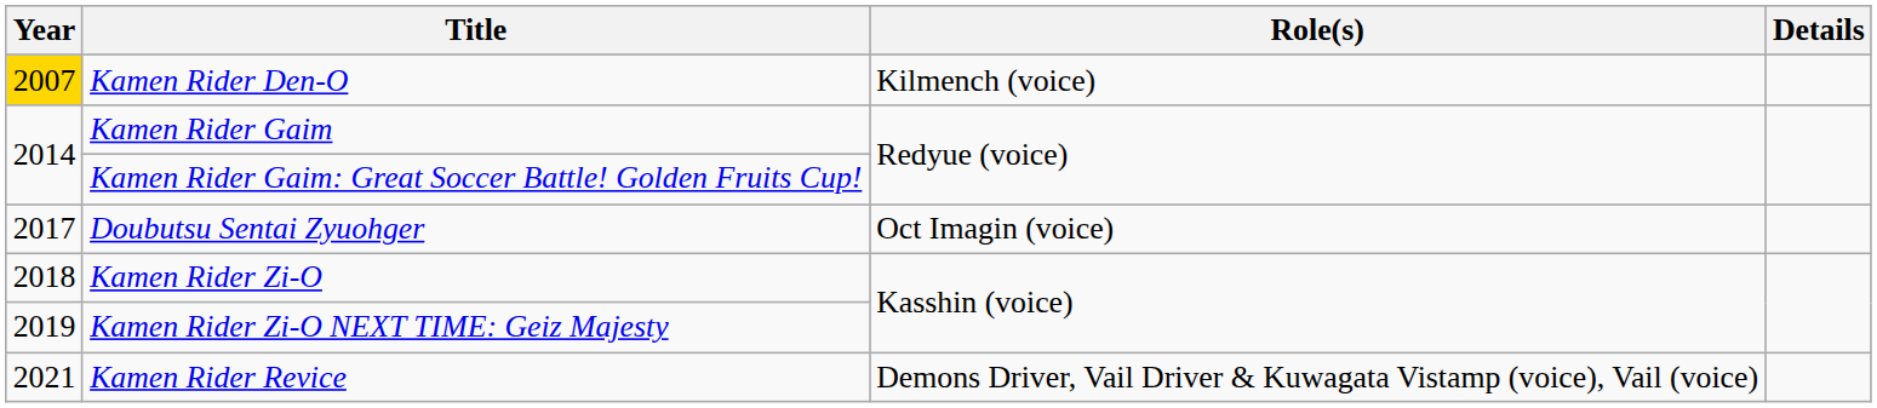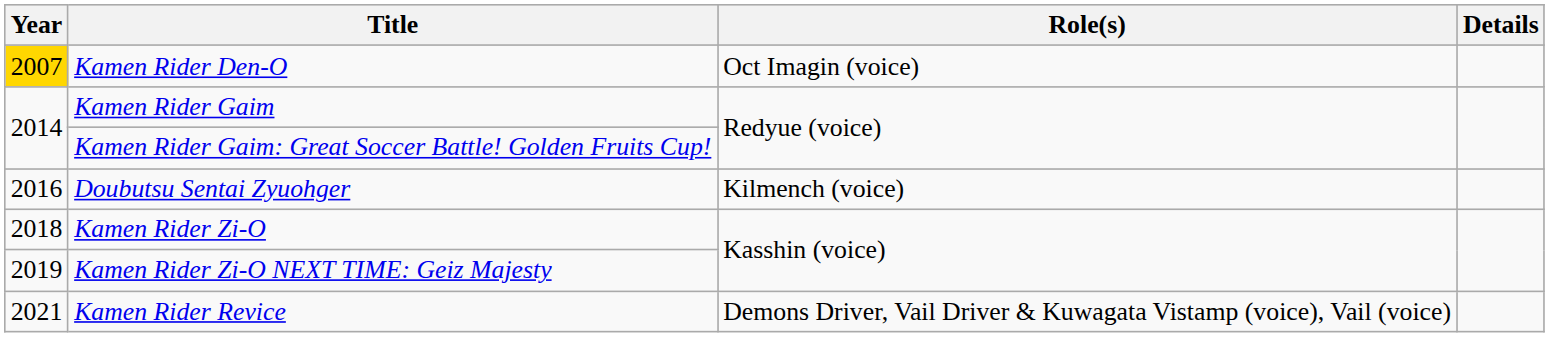 <table class="wikitable">
 <tr>
 <th>Year</th>
 <th>Title</th>
 <th>Role(s)</th>
 <th>Details</th>
 </tr>
 <tr>
 <td style="background: gold;">2007</td>
 <td><em><a href='#'>Kamen Rider Den-O</a></em></td>
-<td>Kilmench (voice)</td>
+<td>Oct Imagin (voice)</td>
 <td></td>
 </tr>
 <tr>
 <td rowspan="2">2014</td>
 <td><em><a href='#'>Kamen Rider Gaim</a></em></td>
 <td rowspan="2">Redyue (voice)</td>
 <td rowspan="2"></td>
 </tr>
 <tr>
 <td><em><a href='#'>Kamen Rider Gaim: Great Soccer Battle! Golden Fruits Cup!</a></em></td>
 </tr>
 <tr>
-<td>2017</td>
+<td>2016</td>
 <td><em><a href='#'>Doubutsu Sentai Zyuohger</a></em></td>
-<td>Oct Imagin (voice)</td>
+<td>Kilmench (voice)</td>
 <td></td>
 </tr>
 <tr>
 <td>2018</td>
 <td><em><a href='#'>Kamen Rider Zi-O</a></em></td>
 <td rowspan="2">Kasshin (voice)</td>
 <td rowspan="2"></td>
 </tr>
 <tr>
 <td>2019</td>
 <td><em><a href='#'>Kamen Rider Zi-O NEXT TIME: Geiz Majesty</a></em></td>
 </tr>
 <tr>
 <td>2021</td>
 <td><em><a href='#'>Kamen Rider Revice</a></em></td>
 <td>Demons Driver, Vail Driver & Kuwagata Vistamp (voice), Vail (voice)</td>
 </tr>
 </table>
